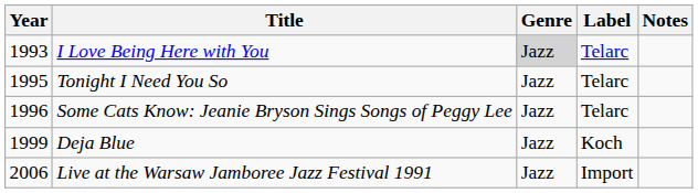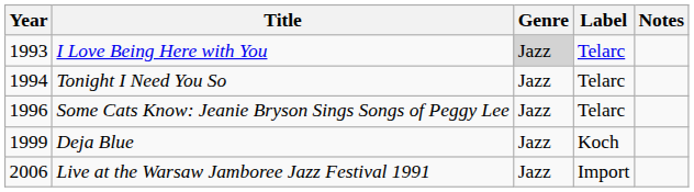 <table class="wikitable">
 <tr>
 <th>Year</th>
 <th>Title</th>
 <th>Genre</th>
 <th>Label</th>
 <th>Notes</th>
 </tr>
 <tr>
 <td>1993</td>
 <td><em><a href='#'>I Love Being Here with You</a></em></td>
 <td style="background: lightgrey;">Jazz</td>
 <td><a href='#'>Telarc</a></td>
 <td style="text-align:center;"></td>
 </tr>
 <tr>
-<td>1995</td>
+<td>1994</td>
 <td><em>Tonight I Need You So</em></td>
 <td>Jazz</td>
 <td>Telarc</td>
 <td style="text-align:center;"></td>
 </tr>
 <tr>
 <td>1996</td>
 <td><em>Some Cats Know: Jeanie Bryson Sings Songs of Peggy Lee</em></td>
 <td>Jazz</td>
 <td>Telarc</td>
 <td style="text-align:center;"></td>
 </tr>
 <tr>
 <td>1999</td>
 <td><em>Deja Blue</em></td>
 <td>Jazz</td>
 <td>Koch</td>
 <td style="text-align:center;"></td>
 </tr>
 <tr>
 <td>2006</td>
 <td><em>Live at the Warsaw Jamboree Jazz Festival 1991</em></td>
 <td>Jazz</td>
 <td>Import</td>
 <td style="text-align:center;"></td>
 </tr>
 </table>
